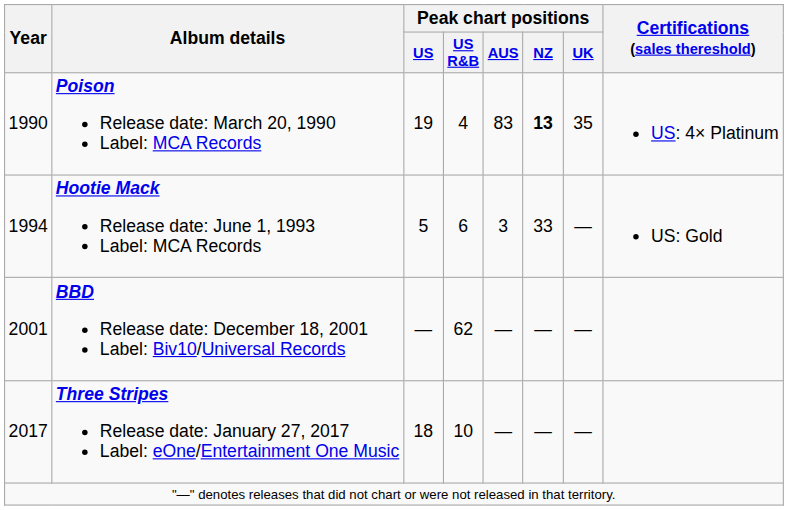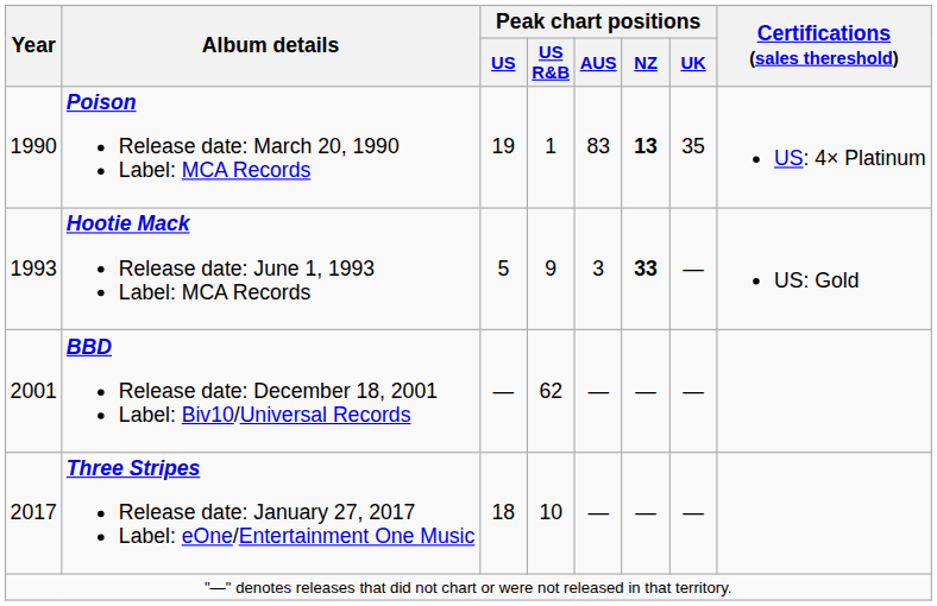 <table class="wikitable" style="text-align:center;">
 <tr>
 <th rowspan="2">Year</th>
 <th rowspan="2">Album details</th>
 <th colspan="5">Peak chart positions</th>
 <th rowspan="2"><a href='#'>Certifications</a><br><small>(<a href='#'>sales thereshold</a>)</small></th>
 </tr>
 <tr style="font-size:smaller;">
 <th style="width:30px;"><a href='#'>US</a><br></th>
 <th style="width:30px;"><a href='#'>US R&B</a><br></th>
 <th style="width:30px;"><a href='#'>AUS</a><br></th>
 <th style="width:30px;"><a href='#'>NZ</a><br></th>
 <th style="width:30px;"><a href='#'>UK</a><br></th>
 </tr>
 <tr>
 <td>1990</td>
 <td style="text-align:left;"><strong><em><a href='#'>Poison</a></em></strong><br><ul><li>Release date: March 20, 1990</li><li>Label: <a href='#'>MCA Records</a></li></ul></td>
 <td>19</td>
-<td>4</td>
+<td>1</td>
 <td>83</td>
 <td><strong>13</strong></td>
 <td>35</td>
 <td style="text-align:left;"><br><ul><li><a href='#'>US</a>: 4× Platinum</li></ul></td>
 </tr>
 <tr>
-<td>1994</td>
+<td>1993</td>
 <td style="text-align:left;"><strong><em><a href='#'>Hootie Mack</a></em></strong><br><ul><li>Release date: June 1, 1993</li><li>Label: MCA Records</li></ul></td>
 <td>5</td>
-<td>6</td>
+<td>9</td>
 <td>3</td>
-<td>33</td>
+<td><strong>33</strong></td>
 <td>—</td>
 <td style="text-align:left;"><br><ul><li>US: Gold</li></ul></td>
 </tr>
 <tr>
 <td>2001</td>
 <td style="text-align:left;"><strong><em><a href='#'>BBD</a></em></strong><br><ul><li>Release date: December 18, 2001</li><li>Label: <a href='#'>Biv10</a>/<a href='#'>Universal Records</a></li></ul></td>
 <td>—</td>
 <td>62</td>
 <td>—</td>
 <td>—</td>
 <td>—</td>
 <td></td>
 </tr>
 <tr>
 <td>2017</td>
 <td style="text-align:left;"><strong><em><a href='#'>Three Stripes</a></em></strong><br><ul><li>Release date: January 27, 2017</li><li>Label: <a href='#'>eOne</a>/<a href='#'>Entertainment One Music</a></li></ul></td>
 <td>18</td>
 <td>10</td>
 <td>—</td>
 <td>—</td>
 <td>—</td>
 <td></td>
 </tr>
 <tr>
 <td colspan="8" style="text-align:center; font-size:9pt;">"—" denotes releases that did not chart or were not released in that territory.</td>
 </tr>
 </table>
